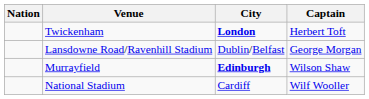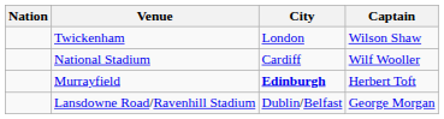 <table class="wikitable">
 <tr>
 <th><strong>Nation</strong></th>
 <th><strong>Venue</strong></th>
 <th><strong>City</strong></th>
 <th><strong>Captain</strong></th>
 </tr>
 <tr>
 <td></td>
 <td><a href='#'>Twickenham</a></td>
-<td><strong><a href='#'>London</a></strong></td>
+<td><a href='#'>London</a></td>
+<td><a href='#'>Wilson Shaw</a></td>
+</tr>
+<tr>
+<td></td>
+<td><a href='#'>National Stadium</a></td>
+<td><a href='#'>Cardiff</a></td>
+<td><a href='#'>Wilf Wooller</a></td>
+</tr>
+<tr>
+<td></td>
+<td><a href='#'>Murrayfield</a></td>
+<td><strong><a href='#'>Edinburgh</a></strong></td>
 <td><a href='#'>Herbert Toft</a></td>
 </tr>
 <tr>
 <td></td>
 <td><a href='#'>Lansdowne Road</a>/<a href='#'>Ravenhill Stadium</a></td>
 <td><a href='#'>Dublin</a>/<a href='#'>Belfast</a></td>
 <td><a href='#'>George Morgan</a></td>
 </tr>
-<tr>
-<td></td>
-<td><a href='#'>Murrayfield</a></td>
-<td><strong><a href='#'>Edinburgh</a></strong></td>
-<td><a href='#'>Wilson Shaw</a></td>
-</tr>
-<tr>
-<td></td>
-<td><a href='#'>National Stadium</a></td>
-<td><a href='#'>Cardiff</a></td>
-<td><a href='#'>Wilf Wooller</a></td>
-</tr>
 </table>
